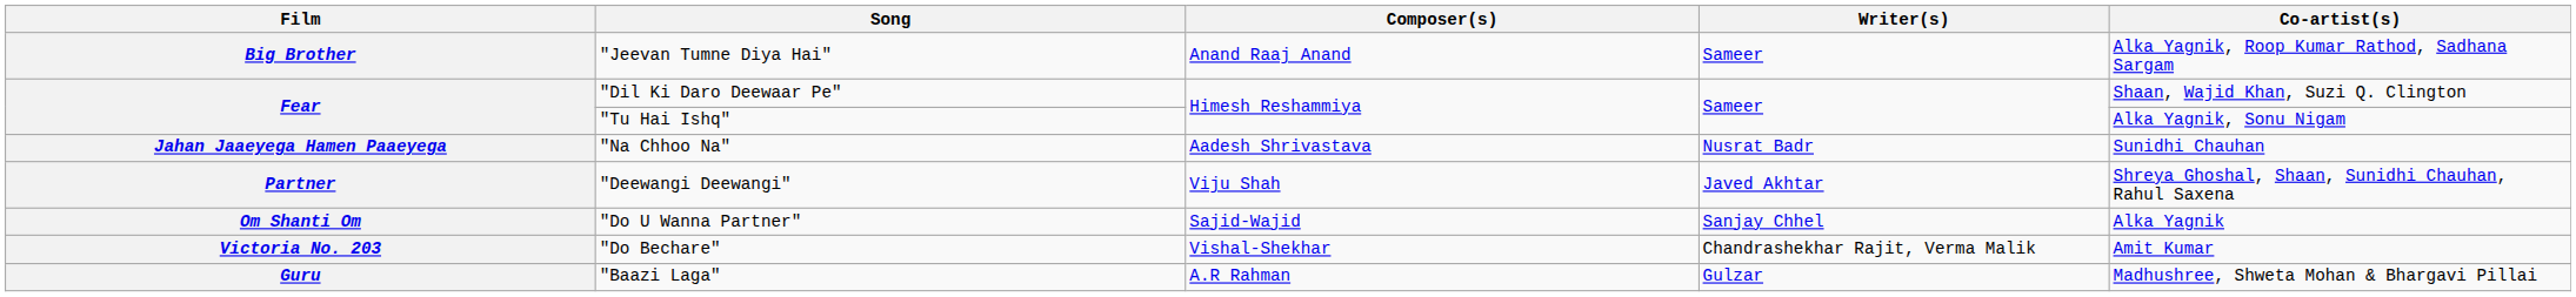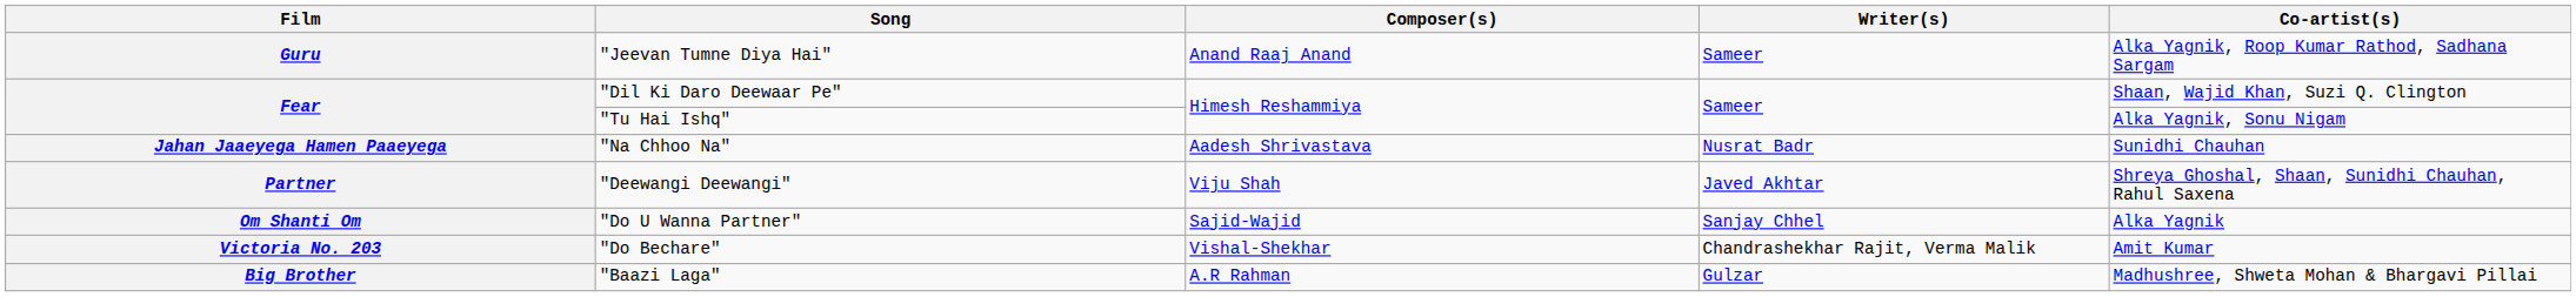 <table class="wikitable plainrowheaders" width="100%" textcolor:#000;">
 <tr>
 <th scope="col" width=23%>Film</th>
 <th scope="col" width=23%>Song</th>
 <th scope="col" width=20%>Composer(s)</th>
 <th scope="col" width=16%>Writer(s)</th>
 <th scope="col" width=18%>Co-artist(s)</th>
 </tr>
 <tr>
-<th Rowspan=1><em><a href='#'>Big Brother</a></em></th>
+<th Rowspan=1><em> <a href='#'>Guru</a></em></th>
 <td>"Jeevan Tumne Diya Hai"</td>
 <td><a href='#'>Anand Raaj Anand</a></td>
 <td><a href='#'>Sameer</a></td>
 <td><a href='#'>Alka Yagnik</a>, <a href='#'>Roop Kumar Rathod</a>, <a href='#'>Sadhana Sargam</a></td>
 </tr>
 <tr>
 <th Rowspan=2><em><a href='#'>Fear</a></em></th>
 <td>"Dil Ki Daro Deewaar Pe"</td>
 <td rowspan=2><a href='#'>Himesh Reshammiya</a></td>
 <td rowspan=2><a href='#'>Sameer</a></td>
 <td><a href='#'>Shaan</a>, <a href='#'>Wajid Khan</a>, Suzi Q. Clington</td>
 </tr>
 <tr>
 <td>"Tu Hai Ishq"</td>
 <td><a href='#'>Alka Yagnik</a>, <a href='#'>Sonu Nigam</a></td>
 </tr>
 <tr>
 <th Rowspan=1><em><a href='#'>Jahan Jaaeyega Hamen Paaeyega</a></em></th>
 <td>"Na Chhoo Na"</td>
 <td><a href='#'>Aadesh Shrivastava</a></td>
 <td><a href='#'>Nusrat Badr</a></td>
 <td><a href='#'>Sunidhi Chauhan</a></td>
 </tr>
 <tr>
 <th Rowspan=1><em><a href='#'>Partner</a></em></th>
 <td>"Deewangi Deewangi"</td>
 <td><a href='#'>Viju Shah</a></td>
 <td><a href='#'>Javed Akhtar</a></td>
 <td><a href='#'>Shreya Ghoshal</a>, <a href='#'>Shaan</a>, <a href='#'>Sunidhi Chauhan</a>, Rahul Saxena</td>
 </tr>
 <tr>
 <th Rowspan=1><em><a href='#'>Om Shanti Om</a></em></th>
 <td>"Do U Wanna Partner"</td>
 <td><a href='#'>Sajid-Wajid</a></td>
 <td><a href='#'>Sanjay Chhel</a></td>
 <td><a href='#'>Alka Yagnik</a></td>
 </tr>
 <tr>
 <th Rowspan=1><em><a href='#'>Victoria No. 203</a></em></th>
 <td>"Do Bechare"</td>
 <td><a href='#'>Vishal-Shekhar</a></td>
 <td>Chandrashekhar Rajit, Verma Malik</td>
 <td><a href='#'>Amit Kumar</a></td>
 </tr>
 <tr>
-<th Rowspan=1><em> <a href='#'>Guru</a></em></th>
+<th Rowspan=1><em><a href='#'>Big Brother</a></em></th>
 <td>"Baazi Laga"</td>
 <td><a href='#'>A.R Rahman</a></td>
 <td><a href='#'>Gulzar</a></td>
 <td><a href='#'>Madhushree</a>, Shweta Mohan & Bhargavi Pillai</td>
 </tr>
 </table>
